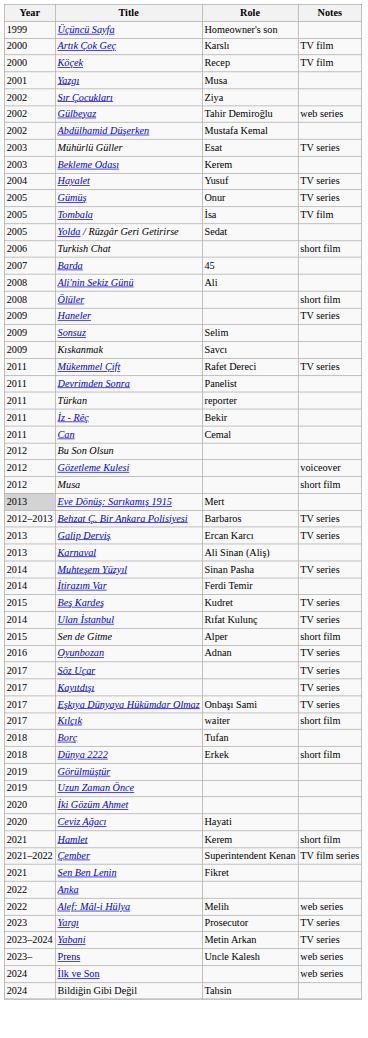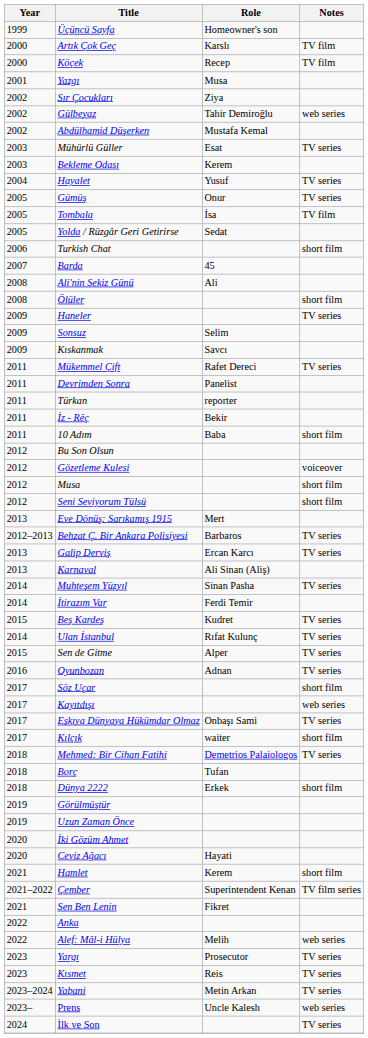 <table class="wikitable" style="font-size: 90%;">
 <tr>
 <th>Year</th>
 <th>Title</th>
 <th>Role</th>
 <th>Notes</th>
 </tr>
 <tr>
 <td>1999</td>
 <td><em><a href='#'>Üçüncü Sayfa</a></em></td>
 <td>Homeowner's son</td>
 <td></td>
 </tr>
 <tr>
 <td>2000</td>
 <td><a href='#'><em>Artık Çok Geç</em></a></td>
 <td>Karslı</td>
 <td>TV film</td>
 </tr>
 <tr>
 <td>2000</td>
 <td><a href='#'><em>Köçek</em></a></td>
 <td>Recep</td>
 <td>TV film</td>
 </tr>
 <tr>
 <td>2001</td>
 <td><a href='#'><em>Yazgı</em></a></td>
 <td>Musa</td>
 <td></td>
 </tr>
 <tr>
 <td>2002</td>
 <td><em><a href='#'>Sır Çocukları</a></em></td>
 <td>Ziya</td>
 <td></td>
 </tr>
 <tr>
 <td>2002</td>
 <td><em><a href='#'>Gülbeyaz</a></em></td>
 <td>Tahir Demiroğlu</td>
 <td>web series</td>
 </tr>
 <tr>
 <td>2002</td>
 <td><em><a href='#'>Abdülhamid Düşerken</a></em></td>
 <td>Mustafa Kemal</td>
 <td></td>
 </tr>
 <tr>
 <td>2003</td>
 <td><em>Mühürlü Güller</em></td>
 <td>Esat</td>
 <td>TV series</td>
 </tr>
 <tr>
 <td>2003</td>
 <td><em><a href='#'>Bekleme Odası</a></em></td>
 <td>Kerem</td>
 <td></td>
 </tr>
 <tr>
 <td>2004</td>
 <td><a href='#'><em>Hayalet</em></a></td>
 <td>Yusuf</td>
 <td>TV series</td>
 </tr>
 <tr>
 <td>2005</td>
 <td><a href='#'><em>Gümüş</em></a></td>
 <td>Onur</td>
 <td>TV series</td>
 </tr>
 <tr>
 <td>2005</td>
 <td><a href='#'><em>Tombala</em></a></td>
 <td>İsa</td>
 <td>TV film</td>
 </tr>
 <tr>
 <td>2005</td>
 <td><em><a href='#'>Yolda</a> / Rüzgâr Geri Getirirse</em></td>
 <td>Sedat</td>
 <td></td>
 </tr>
 <tr>
 <td>2006</td>
 <td><em>Turkish Chat</em></td>
 <td></td>
 <td>short film</td>
 </tr>
 <tr>
 <td>2007</td>
 <td><em><a href='#'>Barda</a></em></td>
 <td>45</td>
 <td></td>
 </tr>
 <tr>
 <td>2008</td>
 <td><em><a href='#'>Ali'nin Sekiz Günü</a></em></td>
 <td>Ali</td>
 <td></td>
 </tr>
 <tr>
 <td>2008</td>
 <td><em><a href='#'>Ölüler</a></em></td>
 <td></td>
 <td>short film</td>
 </tr>
 <tr>
 <td>2009</td>
 <td><em><a href='#'>Haneler</a></em></td>
 <td></td>
 <td>TV series</td>
 </tr>
 <tr>
 <td>2009</td>
 <td><a href='#'><em>Sonsuz</em></a></td>
 <td>Selim</td>
 <td></td>
 </tr>
 <tr>
 <td>2009</td>
 <td><em>Kıskanmak</em></td>
 <td>Savcı</td>
 <td></td>
 </tr>
 <tr>
 <td>2011</td>
 <td><a href='#'><em>Mükemmel Çift</em></a></td>
 <td>Rafet Dereci</td>
 <td>TV series</td>
 </tr>
 <tr>
 <td>2011</td>
 <td><em><a href='#'>Devrimden Sonra</a></em></td>
 <td>Panelist</td>
 <td></td>
 </tr>
 <tr>
 <td>2011</td>
 <td><em>Türkan</em></td>
 <td>reporter</td>
 <td></td>
 </tr>
 <tr>
 <td>2011</td>
 <td><a href='#'><em>İz - Rêç</em></a></td>
 <td>Bekir</td>
 <td></td>
 </tr>
 <tr>
 <td>2011</td>
-<td><a href='#'><em>Can</em></a></td>
-<td>Cemal</td>
-<td></td>
+<td><em>10 Adım</em></td>
+<td>Baba</td>
+<td>short film</td>
 </tr>
 <tr>
 <td>2012</td>
 <td><em>Bu Son Olsun</em></td>
 <td></td>
 <td></td>
 </tr>
 <tr>
 <td>2012</td>
 <td><em><a href='#'>Gözetleme Kulesi</a></em></td>
 <td></td>
 <td>voiceover</td>
 </tr>
 <tr>
 <td>2012</td>
 <td><em>Musa</em></td>
 <td></td>
 <td>short film</td>
 </tr>
 <tr>
-<td style="background: lightgrey;">2013</td>
+<td>2012</td>
+<td><a href='#'><em>Seni Seviyorum Tülsü</em></a></td>
+<td></td>
+<td>short film</td>
+</tr>
+<tr>
+<td>2013</td>
 <td><em><a href='#'>Eve Dönüş: Sarıkamış 1915</a></em></td>
 <td>Mert</td>
 <td></td>
 </tr>
 <tr>
 <td>2012–2013</td>
 <td><em><a href='#'>Behzat Ç. Bir Ankara Polisiyesi</a></em></td>
 <td>Barbaros</td>
 <td>TV series</td>
 </tr>
 <tr>
 <td>2013</td>
 <td><em><a href='#'>Galip Derviş</a></em></td>
 <td>Ercan Karcı</td>
 <td>TV series</td>
 </tr>
 <tr>
 <td>2013</td>
 <td><a href='#'><em>Karnaval</em></a></td>
 <td>Ali Sinan (Aliş)</td>
 <td></td>
 </tr>
 <tr>
 <td>2014</td>
 <td><em><a href='#'>Muhteşem Yüzyıl</a></em></td>
 <td>Sinan Pasha</td>
 <td>TV series</td>
 </tr>
 <tr>
 <td>2014</td>
 <td><em><a href='#'>İtirazım Var</a></em></td>
 <td>Ferdi Temir</td>
 <td></td>
 </tr>
 <tr>
 <td>2015</td>
 <td><em><a href='#'>Beş Kardeş</a></em></td>
 <td>Kudret</td>
 <td>TV series</td>
 </tr>
 <tr>
 <td>2014</td>
 <td><em><a href='#'>Ulan İstanbul</a></em></td>
 <td>Rıfat Kulunç</td>
 <td>TV series</td>
 </tr>
 <tr>
 <td>2015</td>
 <td><em>Sen de Gitme</em></td>
 <td>Alper</td>
-<td>short film</td>
+<td>TV series</td>
 </tr>
 <tr>
 <td>2016</td>
 <td><a href='#'><em>Oyunbozan</em></a></td>
 <td>Adnan</td>
 <td>TV series</td>
 </tr>
 <tr>
 <td>2017</td>
 <td><a href='#'><em>Söz Uçar</em></a></td>
 <td></td>
-<td>TV series</td>
+<td>short film</td>
 </tr>
 <tr>
 <td>2017</td>
 <td><a href='#'><em>Kayıtdışı</em></a></td>
 <td></td>
-<td>TV series</td>
+<td>web series</td>
 </tr>
 <tr>
 <td>2017</td>
 <td><a href='#'><em>Eşkıya Dünyaya Hükümdar Olmaz</em></a></td>
 <td>Onbaşı Sami</td>
 <td>TV series</td>
 </tr>
 <tr>
 <td>2017</td>
 <td><a href='#'><em>Kılçık</em></a></td>
 <td>waiter</td>
 <td>short film</td>
+</tr>
+<tr>
+<td>2018</td>
+<td><em><a href='#'>Mehmed: Bir Cihan Fatihi</a></em></td>
+<td><a href='#'>Demetrios Palaiologos</a></td>
+<td>TV series</td>
 </tr>
 <tr>
 <td>2018</td>
 <td><a href='#'><em>Borç</em></a></td>
 <td>Tufan</td>
 <td></td>
 </tr>
 <tr>
 <td>2018</td>
 <td><em><a href='#'>Dünya 2222</a></em></td>
 <td>Erkek</td>
 <td>short film</td>
 </tr>
 <tr>
 <td>2019</td>
 <td><em><a href='#'>Görülmüştür</a></em></td>
 <td></td>
 <td></td>
 </tr>
 <tr>
 <td>2019</td>
 <td><em><a href='#'>Uzun Zaman Önce</a></em></td>
 <td></td>
 <td></td>
 </tr>
 <tr>
 <td>2020</td>
 <td><em><a href='#'>İki Gözüm Ahmet</a></em></td>
 <td></td>
 <td></td>
 </tr>
 <tr>
 <td>2020</td>
 <td><a href='#'><em>Ceviz Ağacı</em></a></td>
 <td>Hayati</td>
 <td></td>
 </tr>
 <tr>
 <td>2021</td>
 <td><a href='#'><em>Hamlet</em></a></td>
 <td>Kerem</td>
 <td>short film</td>
 </tr>
 <tr>
 <td>2021–2022</td>
 <td><em><a href='#'>Çember</a></em></td>
 <td>Superintendent Kenan</td>
 <td>TV film series</td>
 </tr>
 <tr>
 <td>2021</td>
 <td><em><a href='#'>Sen Ben Lenin</a></em></td>
 <td>Fikret</td>
 <td></td>
 </tr>
 <tr>
 <td>2022</td>
 <td><a href='#'><em>Anka</em></a></td>
 <td></td>
 <td></td>
 </tr>
 <tr>
 <td>2022</td>
 <td><a href='#'><em>Alef: Mâl-i Hülya</em></a></td>
 <td>Melih</td>
 <td>web series</td>
 </tr>
 <tr>
 <td>2023</td>
 <td><em><a href='#'>Yargı</a></em></td>
 <td>Prosecutor</td>
 <td>TV series</td>
 </tr>
 <tr>
+<td>2023</td>
+<td><em><a href='#'>Kısmet</a></em></td>
+<td>Reis</td>
+<td>TV series</td>
+</tr>
+<tr>
 <td>2023–2024</td>
 <td><em><a href='#'>Yabani</a></td>
 <td>Metin Arkan</td>
 <td>TV series</td>
 </tr>
 <tr>
 <td>2023–</td>
 <td></em><a href='#'>Prens</a><em></td>
 <td>Uncle Kalesh</td>
 <td>web series</td>
 </tr>
 <tr>
 <td>2024</td>
 <td></em><a href='#'>İlk ve Son</a><em></td>
 <td></td>
-<td>web series</td>
-</tr>
-<tr>
-<td>2024</td>
-<td>Bildiğin Gibi Değil</td>
-<td>Tahsin</td>
-<td></td>
+<td>TV series</td>
 </tr>
 <tr>
 </tr>
 </table>
